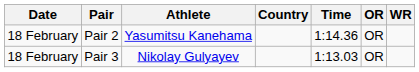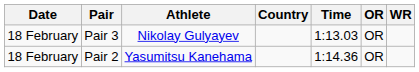 <table class="wikitable" style="text-align:center">
 <tr>
 <th>Date</th>
 <th>Pair</th>
 <th>Athlete</th>
 <th>Country</th>
 <th>Time</th>
 <th>OR</th>
 <th>WR</th>
 </tr>
 <tr>
 <td>18 February</td>
+<td>Pair 3</td>
+<td><a href='#'>Nikolay Gulyayev</a></td>
+<td></td>
+<td>1:13.03</td>
+<td>OR</td>
+<td></td>
+</tr>
+<tr>
+<td>18 February</td>
 <td>Pair 2</td>
 <td><a href='#'>Yasumitsu Kanehama</a></td>
 <td></td>
 <td>1:14.36</td>
 <td>OR</td>
 <td></td>
 </tr>
-<tr>
-<td>18 February</td>
-<td>Pair 3</td>
-<td><a href='#'>Nikolay Gulyayev</a></td>
-<td></td>
-<td>1:13.03</td>
-<td>OR</td>
-<td></td>
-</tr>
 </table>
